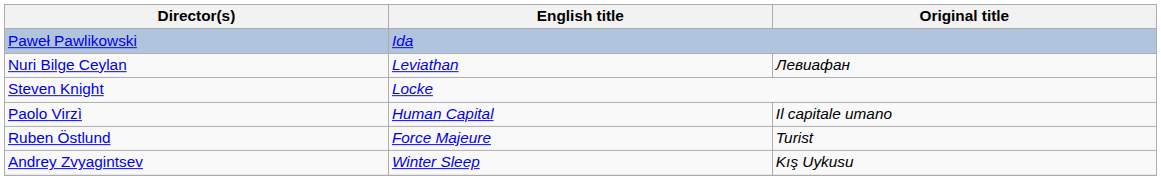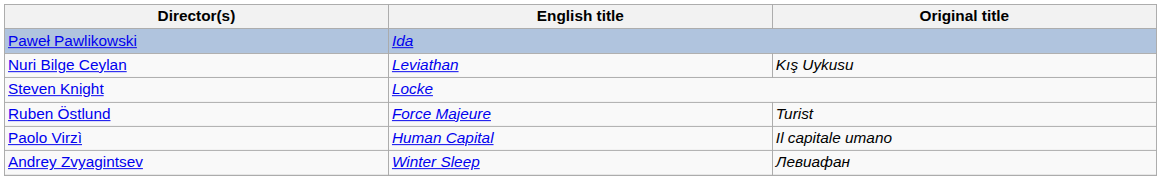 <table class="wikitable" width="95%" cellpadding="5">
 <tr>
 <th width="25%">Director(s)</th>
 <th width="25%">English title</th>
 <th width="25%">Original title</th>
 </tr>
 <tr style="background:#B0C4DE;">
 <td> <a href='#'>Paweł Pawlikowski</a></td>
 <td colspan=2><em><a href='#'>Ida</a></em></td>
 </tr>
 <tr>
 <td> <a href='#'>Nuri Bilge Ceylan</a></td>
 <td><em><a href='#'>Leviathan</a></em></td>
-<td><em>Левиафан</em></td>
+<td><em>Kış Uykusu</em></td>
 </tr>
 <tr>
 <td> <a href='#'>Steven Knight</a></td>
 <td colspan=2><em><a href='#'>Locke</a></em></td>
+</tr>
+<tr>
+<td> <a href='#'>Ruben Östlund</a></td>
+<td><em><a href='#'>Force Majeure</a></em></td>
+<td><em>Turist</em></td>
 </tr>
 <tr>
 <td> <a href='#'>Paolo Virzì</a></td>
 <td><em><a href='#'>Human Capital</a></em></td>
 <td><em>Il capitale umano</em></td>
 </tr>
 <tr>
-<td> <a href='#'>Ruben Östlund</a></td>
-<td><em><a href='#'>Force Majeure</a></em></td>
-<td><em>Turist</em></td>
-</tr>
-<tr>
 <td> <a href='#'>Andrey Zvyagintsev</a></td>
 <td><em><a href='#'>Winter Sleep</a></em></td>
-<td><em>Kış Uykusu</em></td>
+<td><em>Левиафан</em></td>
 </tr>
 <tr>
 </tr>
 </table>
